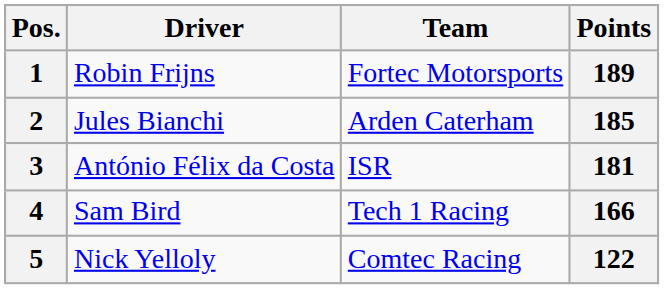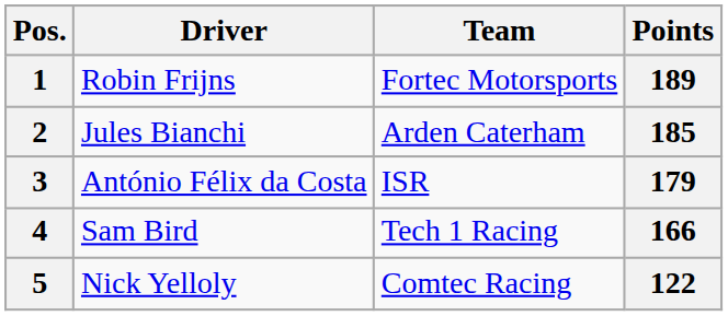 <table class="wikitable" style="font-size: 85%">
 <tr>
 <th>Pos.</th>
 <th>Driver</th>
 <th>Team</th>
 <th>Points</th>
 </tr>
 <tr>
 <th>1</th>
 <td> <a href='#'>Robin Frijns</a></td>
 <td> <a href='#'>Fortec Motorsports</a></td>
 <th>189</th>
 </tr>
 <tr>
 <th>2</th>
 <td> <a href='#'>Jules Bianchi</a></td>
 <td> <a href='#'>Arden Caterham</a></td>
 <th>185</th>
 </tr>
 <tr>
 <th>3</th>
 <td> <a href='#'>António Félix da Costa</a></td>
 <td> <a href='#'>ISR</a></td>
-<th>181</th>
+<th>179</th>
 </tr>
 <tr>
 <th>4</th>
 <td> <a href='#'>Sam Bird</a></td>
 <td> <a href='#'>Tech 1 Racing</a></td>
 <th>166</th>
 </tr>
 <tr>
 <th>5</th>
 <td> <a href='#'>Nick Yelloly</a></td>
 <td> <a href='#'>Comtec Racing</a></td>
 <th>122</th>
 </tr>
 </table>
